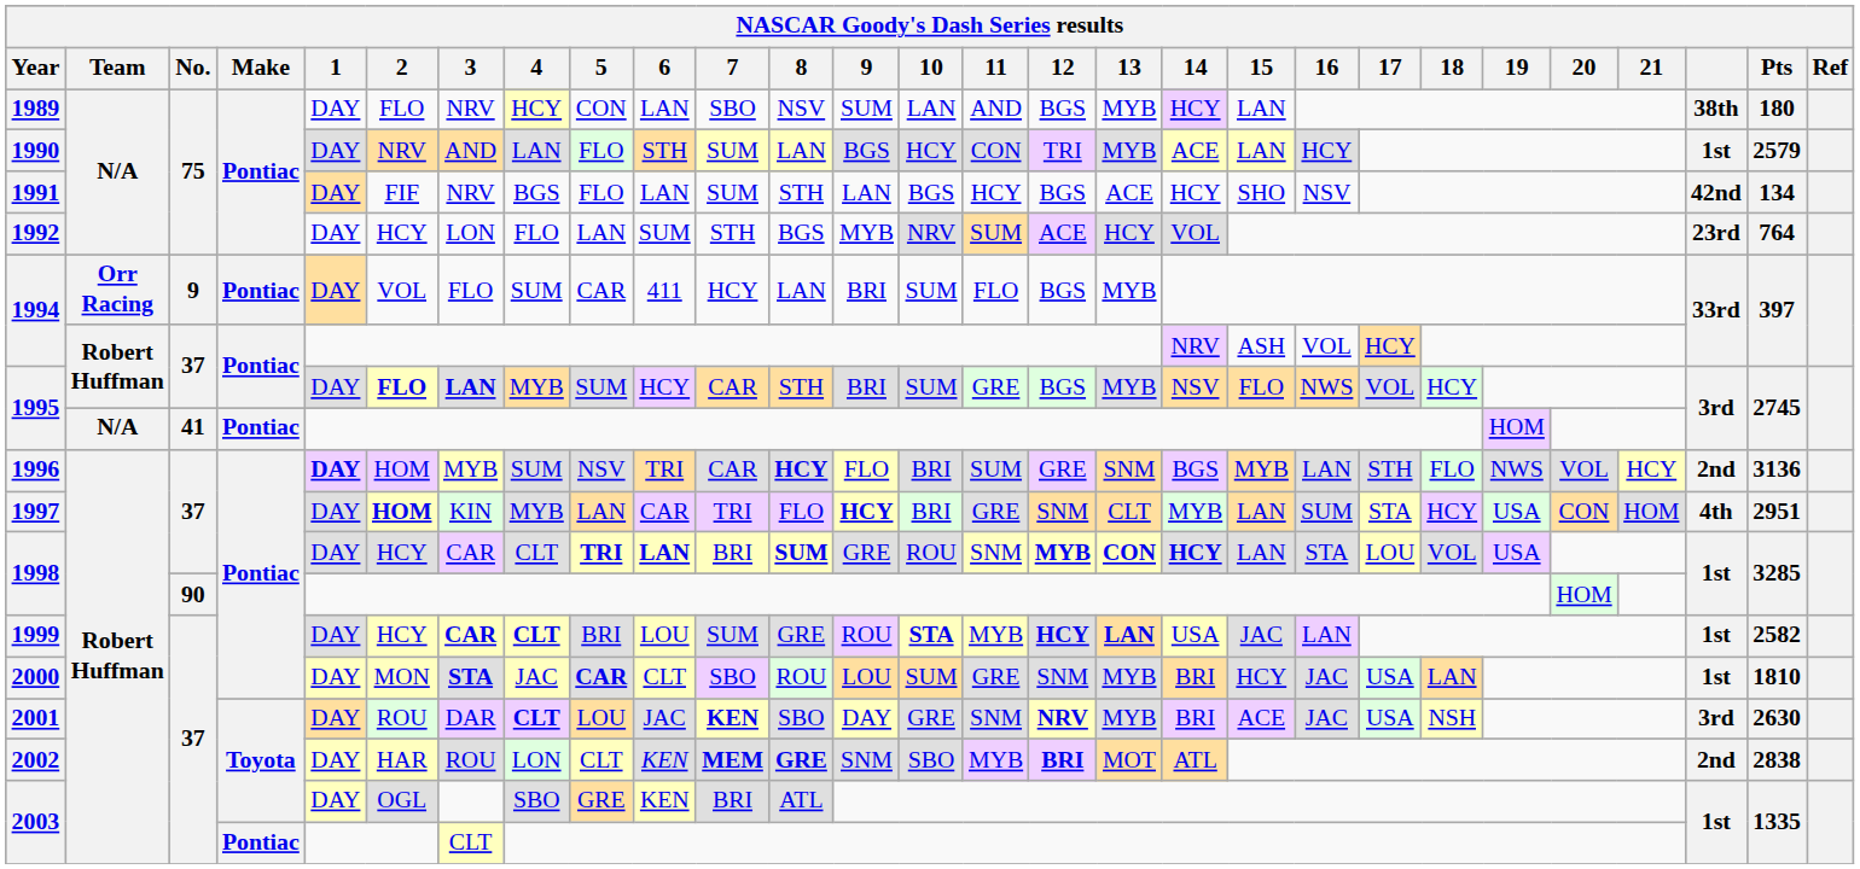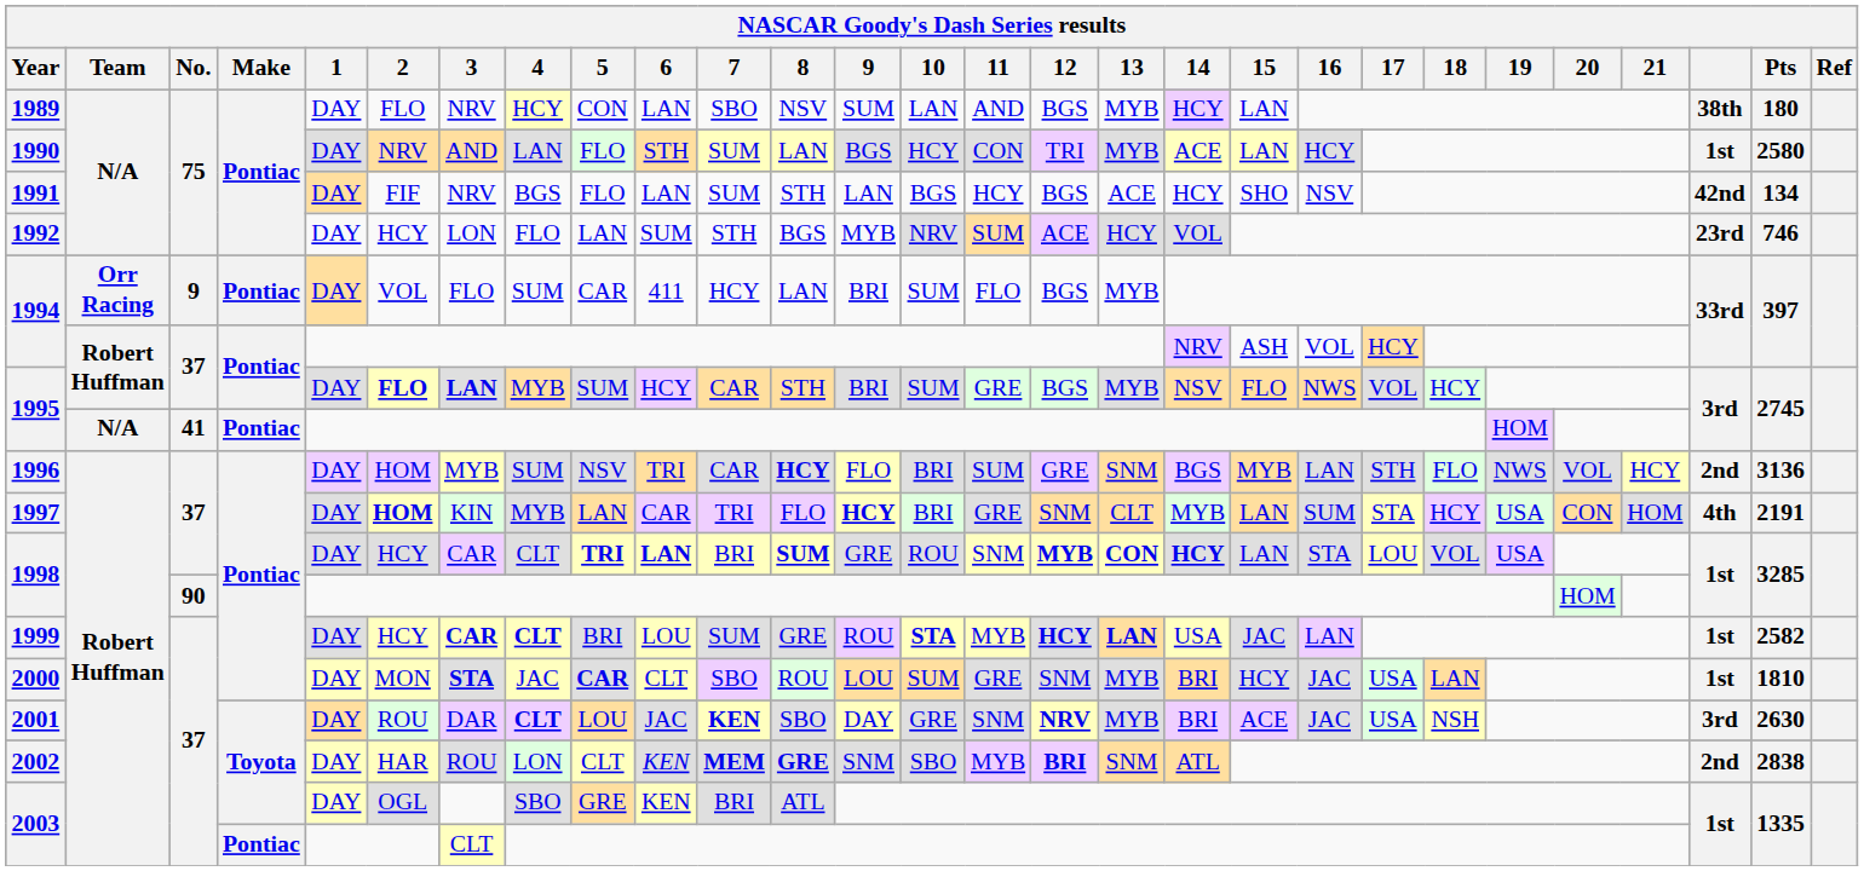 <table class="wikitable" style="text-align:center; font-size:75%">
 <tr>
 <th colspan=32><a href='#'>NASCAR Goody's Dash Series</a> results</th>
 </tr>
 <tr>
 <th>Year</th>
 <th>Team</th>
 <th>No.</th>
 <th>Make</th>
 <th>1</th>
 <th>2</th>
 <th>3</th>
 <th>4</th>
 <th>5</th>
 <th>6</th>
 <th>7</th>
 <th>8</th>
 <th>9</th>
 <th>10</th>
 <th>11</th>
 <th>12</th>
 <th>13</th>
 <th>14</th>
 <th>15</th>
 <th>16</th>
 <th>17</th>
 <th>18</th>
 <th>19</th>
 <th>20</th>
 <th>21</th>
 <th></th>
 <th>Pts</th>
 <th>Ref</th>
 </tr>
 <tr>
 <th><a href='#'>1989</a></th>
 <th rowspan=4>N/A</th>
 <th rowspan=4>75</th>
 <th rowspan=4><a href='#'>Pontiac</a></th>
 <td><a href='#'>DAY</a></td>
 <td><a href='#'>FLO</a></td>
 <td><a href='#'>NRV</a></td>
 <td style="background:#FFFFBF;"><a href='#'>HCY</a><br></td>
 <td><a href='#'>CON</a></td>
 <td><a href='#'>LAN</a></td>
 <td><a href='#'>SBO</a></td>
 <td><a href='#'>NSV</a></td>
 <td><a href='#'>SUM</a></td>
 <td><a href='#'>LAN</a></td>
 <td><a href='#'>AND</a></td>
 <td><a href='#'>BGS</a></td>
 <td><a href='#'>MYB</a></td>
 <td style="background:#EFCFFF;"><a href='#'>HCY</a><br></td>
 <td><a href='#'>LAN</a></td>
 <td colspan=6></td>
 <th>38th</th>
 <th>180</th>
 <th></th>
 </tr>
 <tr>
 <th><a href='#'>1990</a></th>
 <td style="background:#DFDFDF;"><a href='#'>DAY</a><br></td>
 <td style="background:#FFDF9F;"><a href='#'>NRV</a><br></td>
 <td style="background:#FFDF9F;"><a href='#'>AND</a><br></td>
 <td style="background:#DFDFDF;"><a href='#'>LAN</a><br></td>
 <td style="background:#DFFFDF;"><a href='#'>FLO</a><br></td>
 <td style="background:#FFDF9F;"><a href='#'>STH</a><br></td>
 <td style="background:#FFFFBF;"><a href='#'>SUM</a><br></td>
 <td style="background:#FFFFBF;"><a href='#'>LAN</a><br></td>
 <td style="background:#DFDFDF;"><a href='#'>BGS</a><br></td>
 <td style="background:#DFDFDF;"><a href='#'>HCY</a><br></td>
 <td style="background:#DFDFDF;"><a href='#'>CON</a><br></td>
 <td style="background:#EFCFFF;"><a href='#'>TRI</a><br></td>
 <td style="background:#DFDFDF;"><a href='#'>MYB</a><br></td>
 <td style="background:#FFFFBF;"><a href='#'>ACE</a><br></td>
 <td style="background:#FFFFBF;"><a href='#'>LAN</a><br></td>
 <td style="background:#DFDFDF;"><a href='#'>HCY</a><br></td>
 <td colspan=5></td>
 <th>1st</th>
-<th>2579</th>
+<th>2580</th>
 <th></th>
 </tr>
 <tr>
 <th><a href='#'>1991</a></th>
 <td style="background:#FFDF9F;"><a href='#'>DAY</a><br></td>
 <td><a href='#'>FIF</a></td>
 <td><a href='#'>NRV</a></td>
 <td><a href='#'>BGS</a></td>
 <td><a href='#'>FLO</a></td>
 <td><a href='#'>LAN</a></td>
 <td><a href='#'>SUM</a></td>
 <td><a href='#'>STH</a></td>
 <td><a href='#'>LAN</a></td>
 <td><a href='#'>BGS</a></td>
 <td><a href='#'>HCY</a></td>
 <td><a href='#'>BGS</a></td>
 <td><a href='#'>ACE</a></td>
 <td><a href='#'>HCY</a></td>
 <td><a href='#'>SHO</a></td>
 <td><a href='#'>NSV</a></td>
 <td colspan=5></td>
 <th>42nd</th>
 <th>134</th>
 <th></th>
 </tr>
 <tr>
 <th><a href='#'>1992</a></th>
 <td><a href='#'>DAY</a></td>
 <td><a href='#'>HCY</a></td>
 <td><a href='#'>LON</a></td>
 <td><a href='#'>FLO</a></td>
 <td><a href='#'>LAN</a></td>
 <td><a href='#'>SUM</a></td>
 <td><a href='#'>STH</a></td>
 <td><a href='#'>BGS</a></td>
 <td><a href='#'>MYB</a></td>
 <td style="background:#DFDFDF;"><a href='#'>NRV</a><br></td>
 <td style="background:#FFDF9F;"><a href='#'>SUM</a><br></td>
 <td style="background:#EFCFFF;"><a href='#'>ACE</a><br></td>
 <td style="background:#DFDFDF;"><a href='#'>HCY</a><br></td>
 <td style="background:#DFDFDF;"><a href='#'>VOL</a><br></td>
 <td colspan=7></td>
 <th>23rd</th>
-<th>764</th>
+<th>746</th>
 <th></th>
 </tr>
 <tr>
 <th rowspan=2><a href='#'>1994</a></th>
 <th><a href='#'>Orr Racing</a></th>
 <th>9</th>
 <th><a href='#'>Pontiac</a></th>
 <td style="background:#FFDF9F;"><a href='#'>DAY</a><br></td>
 <td><a href='#'>VOL</a></td>
 <td><a href='#'>FLO</a></td>
 <td><a href='#'>SUM</a></td>
 <td><a href='#'>CAR</a></td>
 <td><a href='#'>411</a></td>
 <td><a href='#'>HCY</a></td>
 <td><a href='#'>LAN</a></td>
 <td><a href='#'>BRI</a></td>
 <td><a href='#'>SUM</a></td>
 <td><a href='#'>FLO</a></td>
 <td><a href='#'>BGS</a></td>
 <td><a href='#'>MYB</a></td>
 <td colspan=8></td>
 <th rowspan=2>33rd</th>
 <th rowspan=2>397</th>
 <th rowspan=2></th>
 </tr>
 <tr>
 <th rowspan=2>Robert Huffman</th>
 <th rowspan=2>37</th>
 <th rowspan=2><a href='#'>Pontiac</a></th>
 <td colspan=13></td>
 <td style="background:#EFCFFF;"><a href='#'>NRV</a><br></td>
 <td><a href='#'>ASH</a></td>
 <td><a href='#'>VOL</a></td>
 <td style="background:#FFDF9F;"><a href='#'>HCY</a><br></td>
 <td colspan=4></td>
 </tr>
 <tr>
 <th rowspan=2><a href='#'>1995</a></th>
 <td style="background:#DFDFDF;"><a href='#'>DAY</a><br></td>
 <td style="background:#FFFFBF;"><strong><a href='#'>FLO</a></strong><br></td>
 <td style="background:#DFDFDF;"><strong><a href='#'>LAN</a></strong><br></td>
 <td style="background:#FFDF9F;"><a href='#'>MYB</a><br></td>
 <td style="background:#DFDFDF;"><a href='#'>SUM</a><br></td>
 <td style="background:#EFCFFF;"><a href='#'>HCY</a><br></td>
 <td style="background:#FFDF9F;"><a href='#'>CAR</a><br></td>
 <td style="background:#FFDF9F;"><a href='#'>STH</a><br></td>
 <td style="background:#DFDFDF;"><a href='#'>BRI</a><br></td>
 <td style="background:#DFDFDF;"><a href='#'>SUM</a><br></td>
 <td style="background:#DFFFDF;"><a href='#'>GRE</a><br></td>
 <td style="background:#DFFFDF;"><a href='#'>BGS</a><br></td>
 <td style="background:#DFDFDF;"><a href='#'>MYB</a><br></td>
 <td style="background:#FFDF9F;"><a href='#'>NSV</a><br></td>
 <td style="background:#FFDF9F;"><a href='#'>FLO</a><br></td>
 <td style="background:#FFDF9F;"><a href='#'>NWS</a><br></td>
 <td style="background:#DFDFDF;"><a href='#'>VOL</a><br></td>
 <td style="background:#DFFFDF;"><a href='#'>HCY</a><br></td>
 <td colspan=3></td>
 <th rowspan=2>3rd</th>
 <th rowspan=2>2745</th>
 <th rowspan=2></th>
 </tr>
 <tr>
 <th>N/A</th>
 <th>41</th>
 <th><a href='#'>Pontiac</a></th>
 <td colspan=18></td>
 <td style="background:#EFCFFF;"><a href='#'>HOM</a><br></td>
 <td colspan=2></td>
 </tr>
 <tr>
 <th><a href='#'>1996</a></th>
 <th rowspan=10>Robert Huffman</th>
 <th rowspan=3>37</th>
 <th rowspan=6><a href='#'>Pontiac</a></th>
-<td style="background:#EFCFFF;"><strong><a href='#'>DAY</a><br></strong></td>
+<td style="background:#EFCFFF;"><a href='#'>DAY</a><br></td>
 <td style="background:#EFCFFF;"><a href='#'>HOM</a><br></td>
 <td style="background:#FFFFBF;"><a href='#'>MYB</a><br></td>
 <td style="background:#DFDFDF;"><a href='#'>SUM</a><br></td>
 <td style="background:#DFDFDF;"><a href='#'>NSV</a><br></td>
 <td style="background:#FFDF9F;"><a href='#'>TRI</a><br></td>
 <td style="background:#DFDFDF;"><a href='#'>CAR</a><br></td>
 <td style="background:#DFDFDF;"><strong><a href='#'>HCY</a></strong><br></td>
 <td style="background:#FFFFBF;"><a href='#'>FLO</a><br></td>
 <td style="background:#DFDFDF;"><a href='#'>BRI</a><br></td>
 <td style="background:#DFDFDF;"><a href='#'>SUM</a><br></td>
 <td style="background:#EFCFFF;"><a href='#'>GRE</a><br></td>
 <td style="background:#FFDF9F;"><a href='#'>SNM</a><br></td>
 <td style="background:#EFCFFF;"><a href='#'>BGS</a><br></td>
 <td style="background:#FFDF9F;"><a href='#'>MYB</a><br></td>
 <td style="background:#DFDFDF;"><a href='#'>LAN</a><br></td>
 <td style="background:#DFDFDF;"><a href='#'>STH</a><br></td>
 <td style="background:#DFFFDF;"><a href='#'>FLO</a><br></td>
 <td style="background:#DFDFDF;"><a href='#'>NWS</a><br></td>
 <td style="background:#DFDFDF;"><a href='#'>VOL</a><br></td>
 <td style="background:#FFFFBF;"><a href='#'>HCY</a><br></td>
 <th>2nd</th>
 <th>3136</th>
 <th></th>
 </tr>
 <tr>
 <th><a href='#'>1997</a></th>
 <td style="background:#DFDFDF;"><a href='#'>DAY</a><br></td>
 <td style="background:#FFFFBF;"><strong><a href='#'>HOM</a></strong><br></td>
 <td style="background:#DFFFDF;"><a href='#'>KIN</a><br></td>
 <td style="background:#DFDFDF;"><a href='#'>MYB</a><br></td>
 <td style="background:#FFDF9F;"><a href='#'>LAN</a><br></td>
 <td style="background:#EFCFFF;"><a href='#'>CAR</a><br></td>
 <td style="background:#EFCFFF;"><a href='#'>TRI</a><br></td>
 <td style="background:#EFCFFF;"><a href='#'>FLO</a><br></td>
 <td style="background:#FFFFBF;"><strong><a href='#'>HCY</a></strong><br></td>
 <td style="background:#DFFFDF;"><a href='#'>BRI</a><br></td>
 <td style="background:#DFDFDF;"><a href='#'>GRE</a><br></td>
 <td style="background:#FFDF9F;"><a href='#'>SNM</a><br></td>
 <td style="background:#FFDF9F;"><a href='#'>CLT</a><br></td>
 <td style="background:#DFFFDF;"><a href='#'>MYB</a><br></td>
 <td style="background:#FFDF9F;"><a href='#'>LAN</a><br></td>
 <td style="background:#DFDFDF;"><a href='#'>SUM</a><br></td>
 <td style="background:#FFFFBF;"><a href='#'>STA</a><br></td>
 <td style="background:#EFCFFF;"><a href='#'>HCY</a><br></td>
 <td style="background:#DFFFDF;"><a href='#'>USA</a><br></td>
 <td style="background:#FFDF9F;"><a href='#'>CON</a><br></td>
 <td style="background:#DFDFDF;"><a href='#'>HOM</a><br></td>
 <th>4th</th>
-<th>2951</th>
+<th>2191</th>
 <th></th>
 </tr>
 <tr>
 <th rowspan=2><a href='#'>1998</a></th>
 <td style="background:#DFDFDF;"><a href='#'>DAY</a><br></td>
 <td style="background:#DFDFDF;"><a href='#'>HCY</a><br></td>
 <td style="background:#EFCFFF;"><a href='#'>CAR</a><br></td>
 <td style="background:#DFDFDF;"><a href='#'>CLT</a><br></td>
 <td style="background:#FFFFBF;"><strong><a href='#'>TRI</a></strong><br></td>
 <td style="background:#FFFFBF;"><strong><a href='#'>LAN</a></strong><br></td>
 <td style="background:#FFFFBF;"><a href='#'>BRI</a><br></td>
 <td style="background:#FFFFBF;"><strong><a href='#'>SUM</a></strong><br></td>
 <td style="background:#DFDFDF;"><a href='#'>GRE</a><br></td>
 <td style="background:#DFDFDF;"><a href='#'>ROU</a><br></td>
 <td style="background:#FFFFBF;"><a href='#'>SNM</a><br></td>
 <td style="background:#FFFFBF;"><strong><a href='#'>MYB</a></strong><br></td>
 <td style="background:#FFFFBF;"><strong><a href='#'>CON</a></strong><br></td>
 <td style="background:#DFDFDF;"><strong><a href='#'>HCY</a></strong><br></td>
 <td style="background:#DFDFDF;"><a href='#'>LAN</a><br></td>
 <td style="background:#DFDFDF;"><a href='#'>STA</a><br></td>
 <td style="background:#FFFFBF;"><a href='#'>LOU</a><br></td>
 <td style="background:#DFDFDF;"><a href='#'>VOL</a><br></td>
 <td style="background:#EFCFFF;"><a href='#'>USA</a><br></td>
 <td colspan=2></td>
 <th rowspan=2>1st</th>
 <th rowspan=2>3285</th>
 <th rowspan=2></th>
 </tr>
 <tr>
 <th>90</th>
 <td colspan=19></td>
 <td style="background:#DFFFDF;"><a href='#'>HOM</a><br></td>
 <td></td>
 </tr>
 <tr>
 <th><a href='#'>1999</a></th>
 <th rowspan=6>37</th>
 <td style="background:#DFDFDF;"><a href='#'>DAY</a><br></td>
 <td style="background:#FFFFBF;"><a href='#'>HCY</a><br></td>
 <td style="background:#FFFFBF;"><strong><a href='#'>CAR</a></strong><br></td>
 <td style="background:#FFFFBF;"><strong><a href='#'>CLT</a></strong><br></td>
 <td style="background:#DFDFDF;"><a href='#'>BRI</a><br></td>
 <td style="background:#FFFFBF;"><a href='#'>LOU</a><br></td>
 <td style="background:#DFDFDF;"><a href='#'>SUM</a><br></td>
 <td style="background:#DFDFDF;"><a href='#'>GRE</a><br></td>
 <td style="background:#EFCFFF;"><a href='#'>ROU</a><br></td>
 <td style="background:#FFFFBF;"><strong><a href='#'>STA</a></strong><br></td>
 <td style="background:#FFFFBF;"><a href='#'>MYB</a><br></td>
 <td style="background:#DFDFDF;"><strong><a href='#'>HCY</a></strong><br></td>
 <td style="background:#FFDF9F;"><strong><a href='#'>LAN</a></strong><br></td>
 <td style="background:#FFFFBF;"><a href='#'>USA</a><br></td>
 <td style="background:#DFDFDF;"><a href='#'>JAC</a><br></td>
 <td style="background:#EFCFFF;"><a href='#'>LAN</a><br></td>
 <td colspan=5></td>
 <th>1st</th>
 <th>2582</th>
 <th></th>
 </tr>
 <tr>
 <th><a href='#'>2000</a></th>
 <td style="background:#FFFFBF;"><a href='#'>DAY</a><br></td>
 <td style="background:#FFFFBF;"><a href='#'>MON</a><br></td>
 <td style="background:#DFDFDF;"><strong><a href='#'>STA</a></strong><br></td>
 <td style="background:#FFFFBF;"><a href='#'>JAC</a><br></td>
 <td style="background:#DFDFDF;"><strong><a href='#'>CAR</a></strong><br></td>
 <td style="background:#FFFFBF;"><a href='#'>CLT</a><br></td>
 <td style="background:#EFCFFF;"><a href='#'>SBO</a><br></td>
 <td style="background:#DFFFDF;"><a href='#'>ROU</a><br></td>
 <td style="background:#FFDF9F;"><a href='#'>LOU</a><br></td>
 <td style="background:#FFDF9F;"><a href='#'>SUM</a><br></td>
 <td style="background:#DFDFDF;"><a href='#'>GRE</a><br></td>
 <td style="background:#DFDFDF;"><a href='#'>SNM</a><br></td>
 <td style="background:#DFDFDF;"><a href='#'>MYB</a><br></td>
 <td style="background:#FFDF9F;"><a href='#'>BRI</a><br></td>
 <td style="background:#DFDFDF;"><a href='#'>HCY</a><br></td>
 <td style="background:#DFDFDF;"><a href='#'>JAC</a><br></td>
 <td style="background:#DFFFDF;"><a href='#'>USA</a><br></td>
 <td style="background:#FFDF9F;"><a href='#'>LAN</a><br></td>
 <td colspan=3></td>
 <th>1st</th>
 <th>1810</th>
 <th></th>
 </tr>
 <tr>
 <th><a href='#'>2001</a></th>
 <th rowspan=3><a href='#'>Toyota</a></th>
 <td style="background:#FFDF9F;"><a href='#'>DAY</a><br></td>
 <td style="background:#DFFFDF;"><a href='#'>ROU</a><br></td>
 <td style="background:#EFCFFF;"><a href='#'>DAR</a><br></td>
 <td style="background:#EFCFFF;"><strong><a href='#'>CLT</a></strong><br></td>
 <td style="background:#FFDF9F;"><a href='#'>LOU</a><br></td>
 <td style="background:#DFDFDF;"><a href='#'>JAC</a><br></td>
 <td style="background:#FFFFBF;"><strong><a href='#'>KEN</a></strong><br></td>
 <td style="background:#DFDFDF;"><a href='#'>SBO</a><br></td>
 <td style="background:#FFFFBF;"><a href='#'>DAY</a><br></td>
 <td style="background:#DFDFDF;"><a href='#'>GRE</a><br></td>
 <td style="background:#DFDFDF;"><a href='#'>SNM</a><br></td>
 <td style="background:#FFFFBF;"><strong><a href='#'>NRV</a></strong><br></td>
 <td style="background:#DFDFDF;"><a href='#'>MYB</a><br></td>
 <td style="background:#EFCFFF;"><a href='#'>BRI</a><br></td>
 <td style="background:#EFCFFF;"><a href='#'>ACE</a><br></td>
 <td style="background:#DFDFDF;"><a href='#'>JAC</a><br></td>
 <td style="background:#DFFFDF;"><a href='#'>USA</a><br></td>
 <td style="background:#FFFFBF;"><a href='#'>NSH</a><br></td>
 <td colspan=3></td>
 <th>3rd</th>
 <th>2630</th>
 <th></th>
 </tr>
 <tr>
 <th><a href='#'>2002</a></th>
 <td style="background:#FFFFBF;"><a href='#'>DAY</a><br></td>
 <td style="background:#FFFFBF;"><a href='#'>HAR</a><br></td>
 <td style="background:#DFDFDF;"><a href='#'>ROU</a><br></td>
 <td style="background:#DFFFDF;"><a href='#'>LON</a><br></td>
 <td style="background:#FFFFBF;"><a href='#'>CLT</a><br></td>
 <td style="background:#DFDFDF;"><em><a href='#'>KEN</a></em><br></td>
 <td style="background:#DFDFDF;"><strong><a href='#'>MEM</a></strong><br></td>
 <td style="background:#DFDFDF;"><strong><a href='#'>GRE</a></strong><br></td>
 <td style="background:#DFDFDF;"><a href='#'>SNM</a><br></td>
 <td style="background:#DFDFDF;"><a href='#'>SBO</a><br></td>
 <td style="background:#EFCFFF;"><a href='#'>MYB</a><br></td>
 <td style="background:#EFCFFF;"><strong><a href='#'>BRI</a></strong><br></td>
-<td style="background:#FFDF9F;"><a href='#'>MOT</a><br></td>
+<td style="background:#FFDF9F;"><a href='#'>SNM</a><br></td>
 <td style="background:#FFDF9F;"><a href='#'>ATL</a><br></td>
 <td colspan=7></td>
 <th>2nd</th>
 <th>2838</th>
 <th></th>
 </tr>
 <tr>
 <th rowspan=2><a href='#'>2003</a></th>
 <td style="background:#FFFFBF;"><a href='#'>DAY</a><br></td>
 <td style="background:#DFDFDF;"><a href='#'>OGL</a><br></td>
 <td></td>
 <td style="background:#DFDFDF;"><a href='#'>SBO</a><br></td>
 <td style="background:#FFDF9F;"><a href='#'>GRE</a><br></td>
 <td style="background:#FFFFBF;"><a href='#'>KEN</a><br></td>
 <td style="background:#DFDFDF;"><a href='#'>BRI</a><br></td>
 <td style="background:#DFDFDF;"><a href='#'>ATL</a><br></td>
 <td colspan=13></td>
 <th rowspan=2>1st</th>
 <th rowspan=2>1335</th>
 <th rowspan=2></th>
 </tr>
 <tr>
 <th><a href='#'>Pontiac</a></th>
 <td colspan=2></td>
 <td style="background:#FFFFBF;"><a href='#'>CLT</a><br></td>
 <td colspan=18></td>
 </tr>
 </table>
